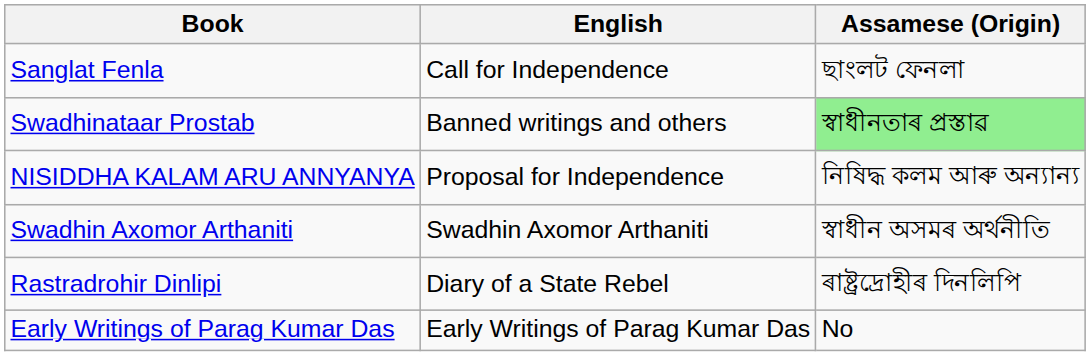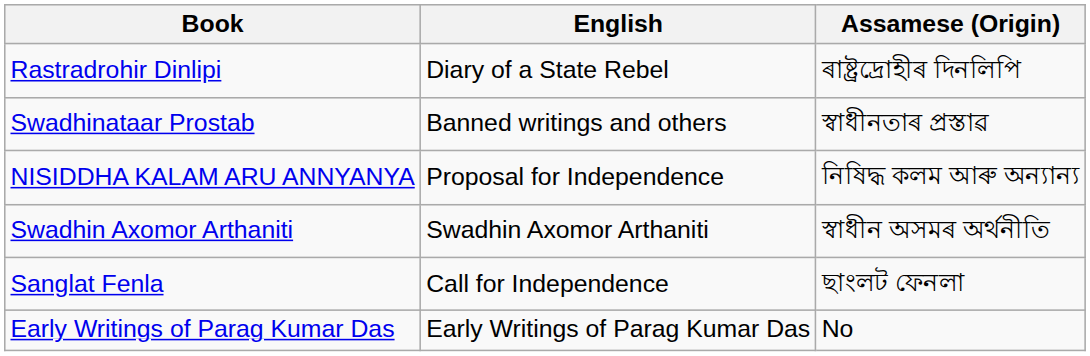 <table class="wikitable wikitable">
 <tr>
 <th>Book</th>
 <th>English</th>
 <th>Assamese (Origin)</th>
 </tr>
 <tr>
-<td><a href='#'>Sanglat Fenla</a></td>
-<td>Call for Independence</td>
-<td>ছাংলট ফেনলা</td>
+<td><a href='#'>Rastradrohir Dinlipi</a></td>
+<td>Diary of a State Rebel</td>
+<td>ৰাষ্ট্ৰদ্ৰোহীৰ দিনলিপি</td>
 </tr>
 <tr>
 <td><a href='#'>Swadhinataar Prostab</a></td>
 <td>Banned writings and others</td>
-<td style="background: lightgreen;">স্বাধীনতাৰ প্ৰস্তাৱ</td>
+<td>স্বাধীনতাৰ প্ৰস্তাৱ</td>
 </tr>
 <tr>
 <td><a href='#'>NISIDDHA KALAM ARU ANNYANYA</a></td>
 <td>Proposal for Independence</td>
 <td>নিষিদ্ধ কলম আৰু অন্যান্য</td>
 </tr>
 <tr>
 <td><a href='#'>Swadhin Axomor Arthaniti</a></td>
 <td>Swadhin Axomor Arthaniti</td>
 <td>স্বাধীন অসমৰ অৰ্থনীতি</td>
 </tr>
 <tr>
-<td><a href='#'>Rastradrohir Dinlipi</a></td>
-<td>Diary of a State Rebel</td>
-<td>ৰাষ্ট্ৰদ্ৰোহীৰ দিনলিপি</td>
+<td><a href='#'>Sanglat Fenla</a></td>
+<td>Call for Independence</td>
+<td>ছাংলট ফেনলা</td>
 </tr>
 <tr>
 <td><a href='#'>Early Writings of Parag Kumar Das</a></td>
 <td>Early Writings of Parag Kumar Das</td>
 <td>No</td>
 </tr>
 </table>
